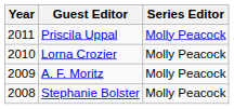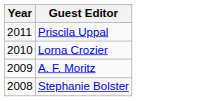 <table class="wikitable">
 <tr>
 <th>Year</th>
 <th>Guest Editor</th>
-<th>Series Editor</th>
 </tr>
 <tr>
 <td>2011</td>
 <td><a href='#'>Priscila Uppal</a></td>
-<td><a href='#'>Molly Peacock</a></td>
 </tr>
 <tr>
 <td>2010</td>
 <td><a href='#'>Lorna Crozier</a></td>
-<td>Molly Peacock</td>
 </tr>
 <tr>
 <td>2009</td>
 <td><a href='#'>A. F. Moritz</a></td>
-<td>Molly Peacock</td>
 </tr>
 <tr>
 <td>2008</td>
 <td><a href='#'>Stephanie Bolster</a></td>
-<td>Molly Peacock</td>
 </tr>
 </table>
